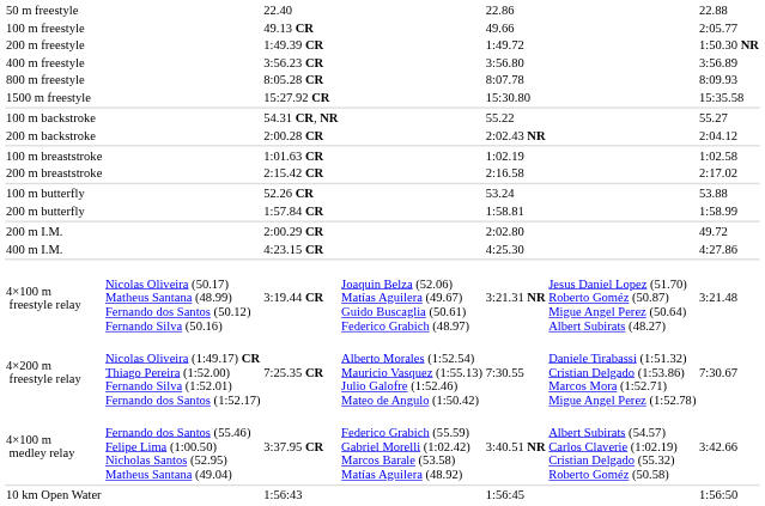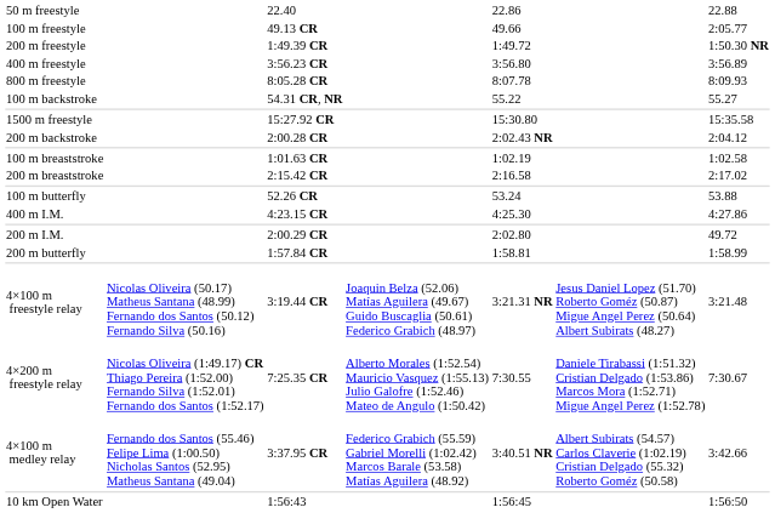 <table>
 <tr>
 <td>50 m freestyle <br></td>
 <td></td>
 <td>22.40</td>
 <td></td>
 <td>22.86</td>
 <td></td>
 <td>22.88</td>
 </tr>
 <tr>
 <td>100 m freestyle <br></td>
 <td></td>
 <td>49.13 <strong>CR</strong></td>
 <td></td>
 <td>49.66</td>
 <td></td>
 <td>2:05.77</td>
 </tr>
 <tr>
 <td>200 m freestyle <br></td>
 <td></td>
 <td>1:49.39 <strong>CR</strong></td>
 <td></td>
 <td>1:49.72</td>
 <td></td>
 <td>1:50.30 <strong>NR</strong></td>
 </tr>
 <tr>
 <td>400 m freestyle <br></td>
 <td></td>
 <td>3:56.23 <strong>CR</strong></td>
 <td></td>
 <td>3:56.80</td>
 <td></td>
 <td>3:56.89</td>
 </tr>
 <tr>
 <td>800 m freestyle <br></td>
 <td></td>
 <td>8:05.28 <strong>CR</strong></td>
 <td></td>
 <td>8:07.78</td>
 <td></td>
 <td>8:09.93</td>
 </tr>
 <tr>
+<td>100 m backstroke <br></td>
+<td></td>
+<td>54.31 <strong>CR</strong>, <strong>NR</strong></td>
+<td></td>
+<td>55.22</td>
+<td></td>
+<td>55.27</td>
+</tr>
+<tr bgcolor=#DDDDDD>
+<td colspan=7></td>
+</tr>
+<tr>
 <td>1500 m freestyle <br></td>
 <td></td>
 <td>15:27.92 <strong>CR</strong></td>
 <td></td>
 <td>15:30.80</td>
 <td></td>
 <td>15:35.58</td>
-</tr>
-<tr bgcolor=#DDDDDD>
-<td colspan=7></td>
-</tr>
-<tr>
-<td>100 m backstroke <br></td>
-<td></td>
-<td>54.31 <strong>CR</strong>, <strong>NR</strong></td>
-<td></td>
-<td>55.22</td>
-<td></td>
-<td>55.27</td>
 </tr>
 <tr>
 <td>200 m backstroke <br></td>
 <td></td>
 <td>2:00.28 <strong>CR</strong></td>
 <td></td>
 <td>2:02.43 <strong>NR</strong></td>
 <td></td>
 <td>2:04.12</td>
 </tr>
 <tr bgcolor=#DDDDDD>
 <td colspan=7></td>
 </tr>
 <tr>
 <td>100 m breaststroke <br></td>
 <td></td>
 <td>1:01.63 <strong>CR</strong></td>
 <td></td>
 <td>1:02.19</td>
 <td></td>
 <td>1:02.58</td>
 </tr>
 <tr>
 <td>200 m breaststroke <br></td>
 <td></td>
 <td>2:15.42 <strong>CR</strong></td>
 <td></td>
 <td>2:16.58</td>
 <td></td>
 <td>2:17.02</td>
 </tr>
 <tr bgcolor=#DDDDDD>
 <td colspan=7></td>
 </tr>
 <tr>
 <td>100 m butterfly <br></td>
 <td></td>
 <td>52.26 <strong>CR</strong></td>
 <td></td>
 <td>53.24</td>
 <td></td>
 <td>53.88</td>
 </tr>
 <tr>
-<td>200 m butterfly <br></td>
+<td>400 m I.M. <br></td>
 <td></td>
-<td>1:57.84 <strong>CR</strong></td>
+<td>4:23.15 <strong>CR</strong></td>
 <td></td>
-<td>1:58.81</td>
+<td>4:25.30</td>
 <td></td>
-<td>1:58.99</td>
+<td>4:27.86</td>
 </tr>
 <tr bgcolor=#DDDDDD>
 <td colspan=7></td>
 </tr>
 <tr>
 <td>200 m I.M. <br></td>
 <td></td>
 <td>2:00.29 <strong>CR</strong></td>
 <td></td>
 <td>2:02.80</td>
 <td></td>
 <td>49.72</td>
 </tr>
 <tr>
-<td>400 m I.M. <br></td>
+<td>200 m butterfly <br></td>
 <td></td>
-<td>4:23.15 <strong>CR</strong></td>
+<td>1:57.84 <strong>CR</strong></td>
 <td></td>
-<td>4:25.30</td>
+<td>1:58.81</td>
 <td></td>
-<td>4:27.86</td>
+<td>1:58.99</td>
 </tr>
 <tr bgcolor=#DDDDDD>
 <td colspan=7></td>
 </tr>
 <tr>
 <td>4×100 m <br> freestyle relay <br></td>
 <td><strong></strong><br><a href='#'>Nicolas Oliveira</a> (50.17) <br><a href='#'>Matheus Santana</a> (48.99)<br><a href='#'>Fernando dos Santos</a> (50.12)<br><a href='#'>Fernando Silva</a> (50.16)</td>
 <td>3:19.44 <strong>CR</strong><br></td>
 <td><strong></strong><br><a href='#'>Joaquin Belza</a> (52.06)<br><a href='#'>Matías Aguilera</a> (49.67)<br><a href='#'>Guido Buscaglia</a> (50.61)<br><a href='#'>Federico Grabich</a> (48.97)</td>
 <td>3:21.31 <strong>NR</strong><br></td>
 <td><strong></strong><br><a href='#'>Jesus Daniel Lopez</a> (51.70)<br><a href='#'>Roberto Goméz</a> (50.87)<br><a href='#'>Migue Angel Perez</a> (50.64)<br><a href='#'>Albert Subirats</a> (48.27)</td>
 <td>3:21.48<br></td>
 </tr>
 <tr>
 <td>4×200 m <br> freestyle relay <br></td>
 <td><strong></strong><br><a href='#'>Nicolas Oliveira</a> (1:49.17) <strong>CR</strong><br><a href='#'>Thiago Pereira</a> (1:52.00)<br><a href='#'>Fernando Silva</a> (1:52.01)<br><a href='#'>Fernando dos Santos</a> (1:52.17)</td>
 <td>7:25.35 <strong>CR</strong><br></td>
 <td><strong></strong><br><a href='#'>Alberto Morales</a> (1:52.54)<br><a href='#'>Mauricio Vasquez</a> (1:55.13)<br><a href='#'>Julio Galofre</a> (1:52.46)<br><a href='#'>Mateo de Angulo</a> (1:50.42)</td>
 <td>7:30.55<br></td>
 <td><strong></strong><br><a href='#'>Daniele Tirabassi</a> (1:51.32)<br><a href='#'>Cristian Delgado</a> (1:53.86)<br><a href='#'>Marcos Mora</a> (1:52.71)<br><a href='#'>Migue Angel Perez</a> (1:52.78)</td>
 <td>7:30.67<br></td>
 </tr>
 <tr>
 <td>4×100 m <br> medley relay <br></td>
 <td><strong></strong><br><a href='#'>Fernando dos Santos</a> (55.46) <br><a href='#'>Felipe Lima</a> (1:00.50)<br><a href='#'>Nicholas Santos</a> (52.95)<br><a href='#'>Matheus Santana</a> (49.04)</td>
 <td>3:37.95 <strong>CR</strong><br></td>
 <td><strong></strong><br><a href='#'>Federico Grabich</a> (55.59)<br><a href='#'>Gabriel Morelli</a> (1:02.42)<br><a href='#'>Marcos Barale</a> (53.58)<br><a href='#'>Matías Aguilera</a> (48.92)</td>
 <td>3:40.51 <strong>NR</strong><br></td>
 <td><strong></strong><br><a href='#'>Albert Subirats</a> (54.57)<br><a href='#'>Carlos Claverie</a> (1:02.19)<br><a href='#'>Cristian Delgado</a> (55.32)<br><a href='#'>Roberto Goméz</a> (50.58)</td>
 <td>3:42.66<br></td>
 </tr>
 <tr bgcolor=#DDDDDD>
 <td colspan=7></td>
 </tr>
 <tr>
 <td>10 km Open Water<br></td>
 <td></td>
 <td>1:56:43</td>
 <td></td>
 <td>1:56:45</td>
 <td></td>
 <td>1:56:50</td>
 </tr>
 </table>
